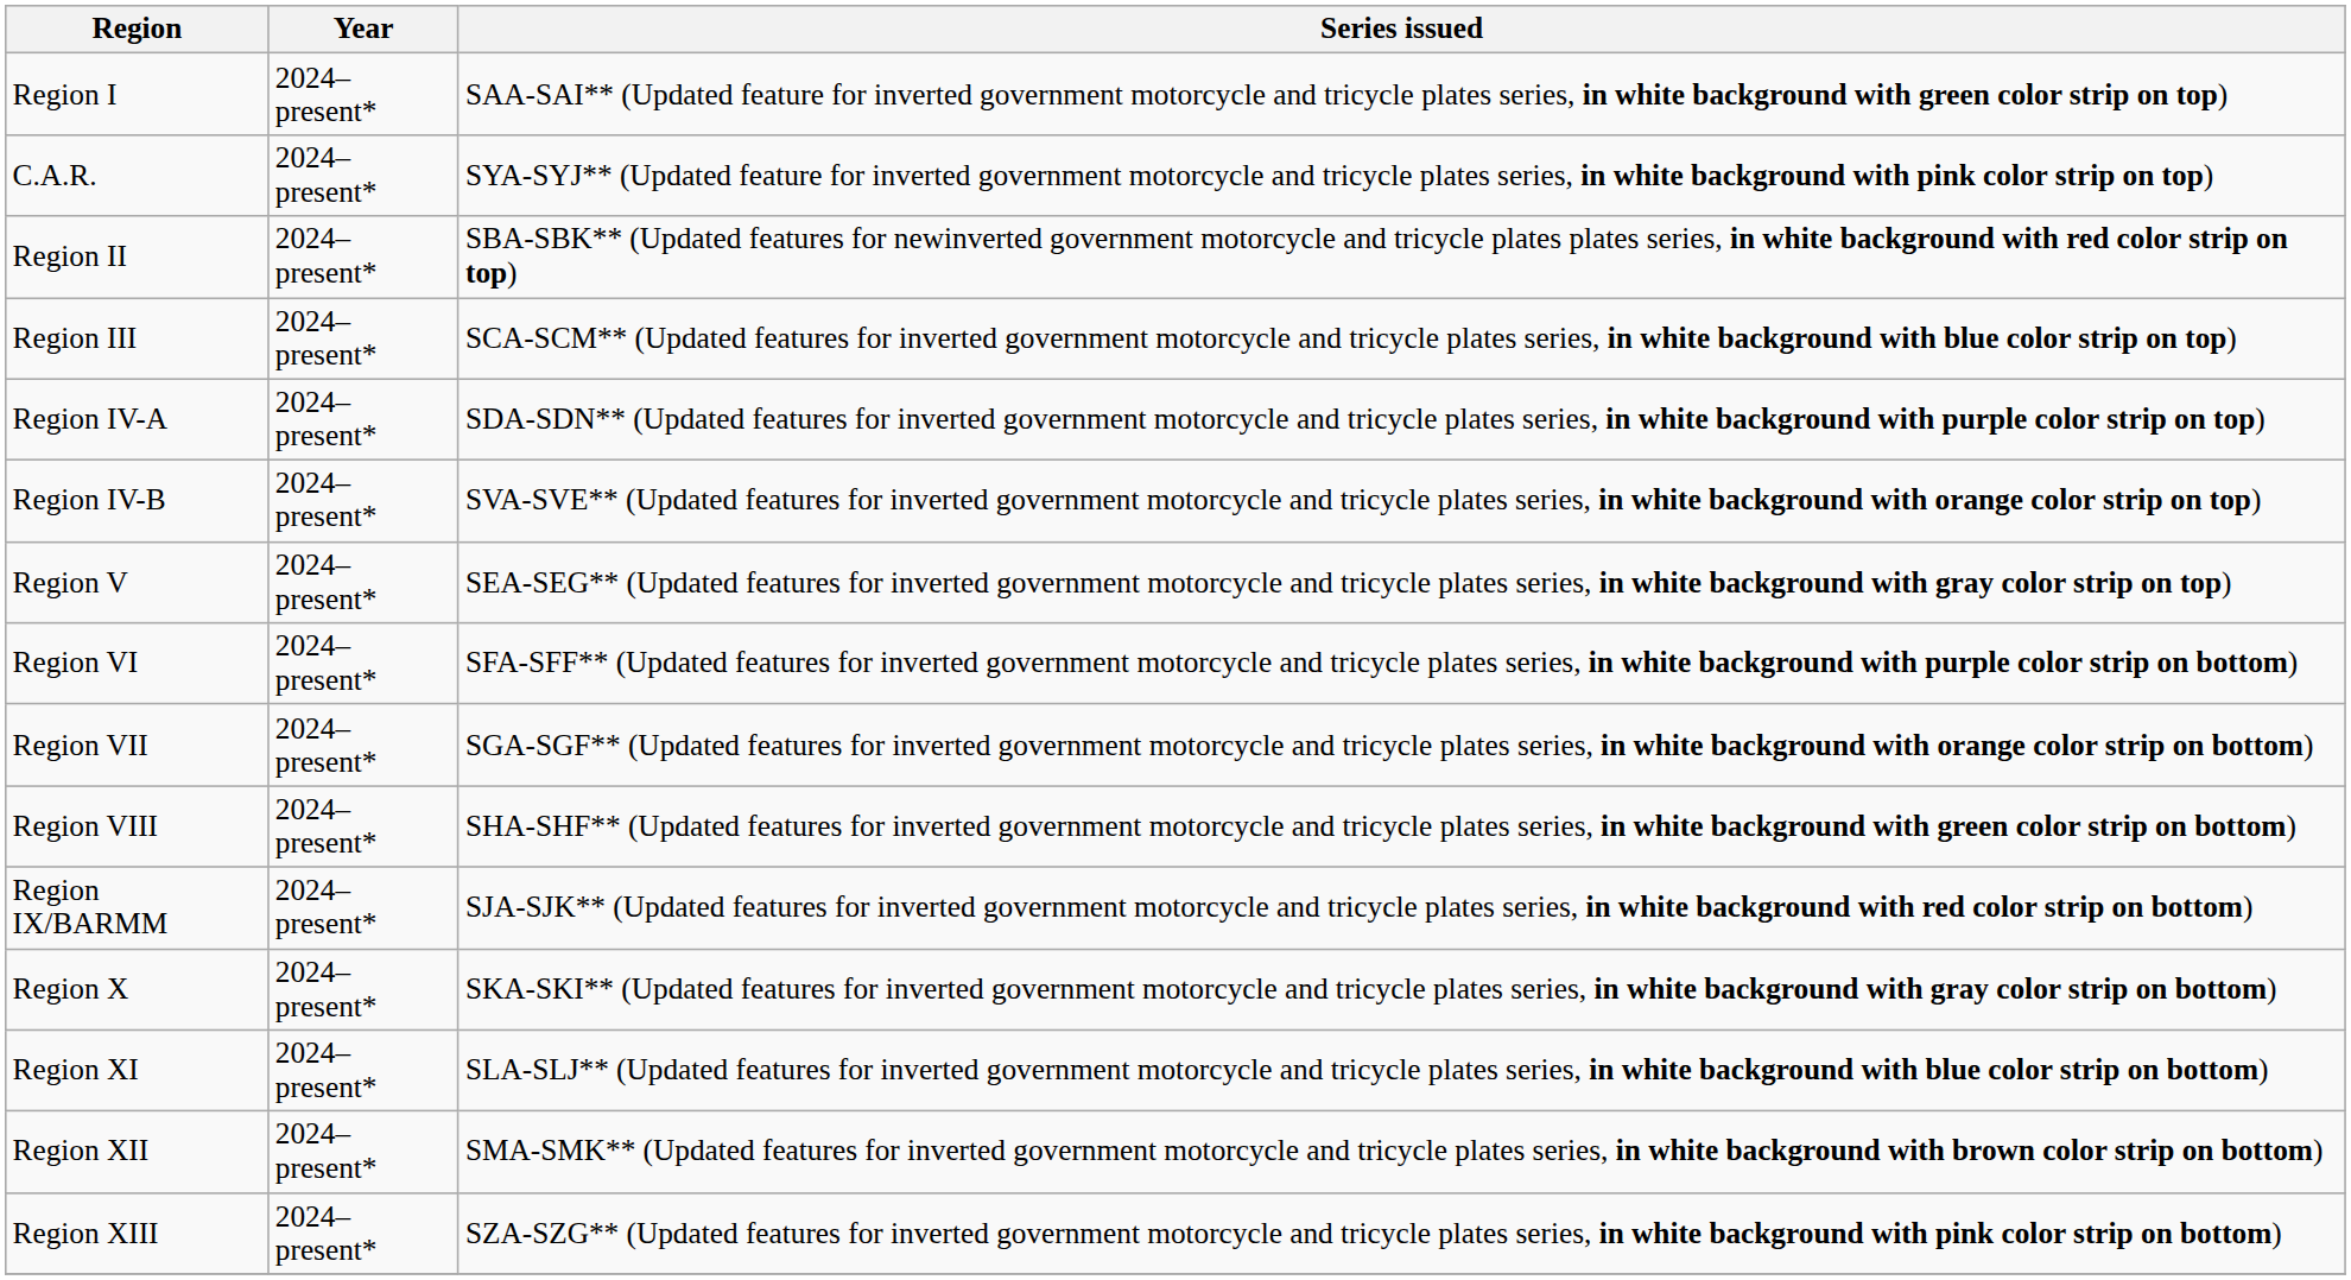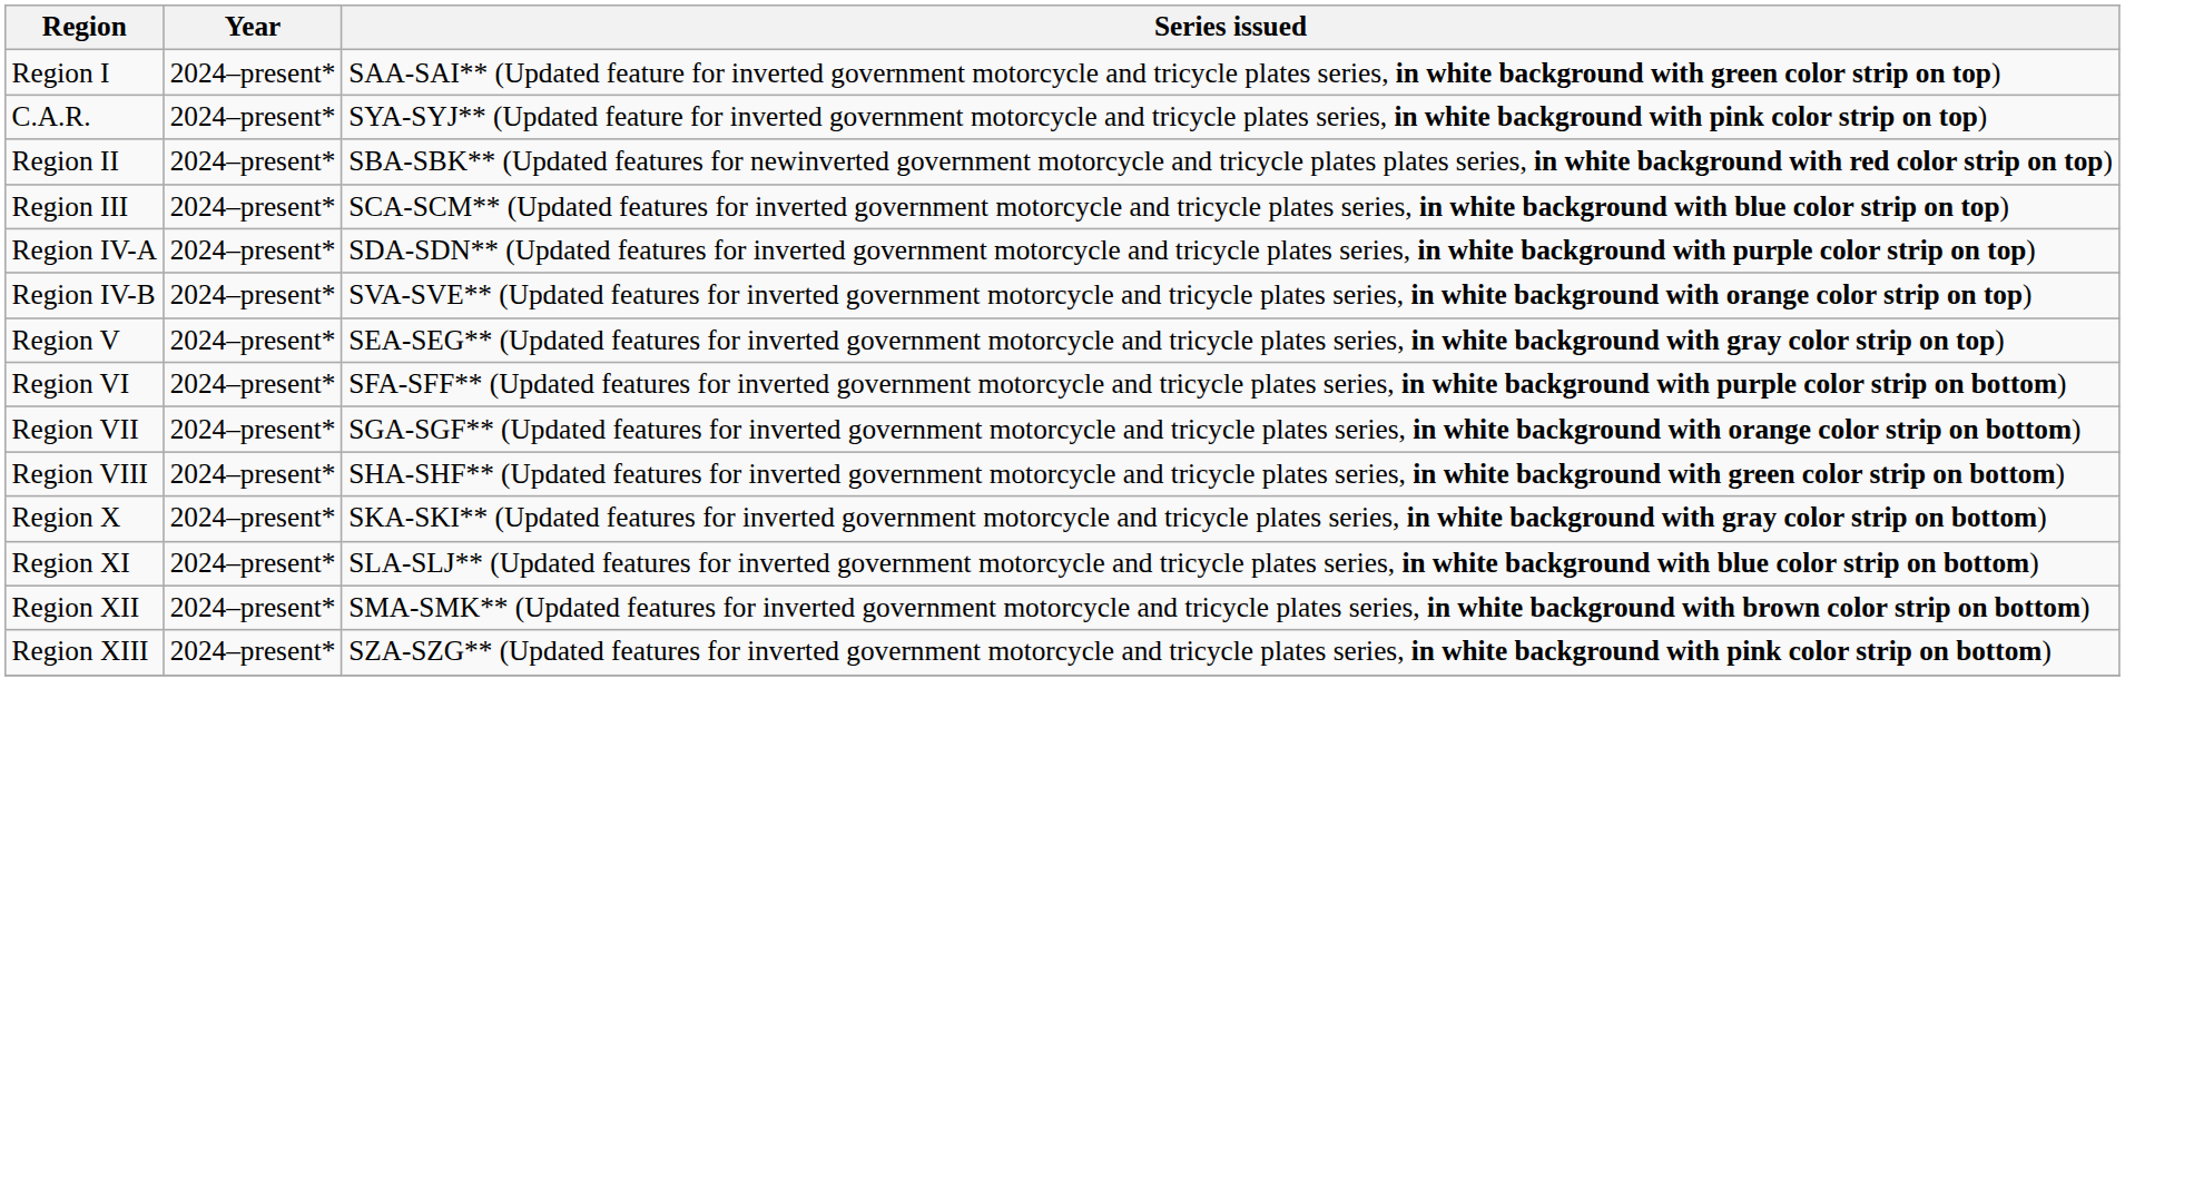 <table class="wikitable">
 <tr>
 <th>Region</th>
 <th>Year</th>
 <th>Series issued</th>
 </tr>
 <tr>
 <td>Region I</td>
 <td>2024–present*</td>
 <td>SAA-SAI** (Updated feature for inverted government motorcycle and tricycle plates series, <strong>in white background with green color strip on top</strong>)</td>
 </tr>
 <tr>
 <td>C.A.R.</td>
 <td>2024–present*</td>
 <td>SYA-SYJ** (Updated feature for inverted government motorcycle and tricycle plates series, <strong>in white background with pink color strip on top</strong>)</td>
 </tr>
 <tr>
 <td>Region II</td>
 <td>2024–present*</td>
 <td>SBA-SBK** (Updated features for newinverted government motorcycle and tricycle plates plates series, <strong>in white background with red color strip on top</strong>)</td>
 </tr>
 <tr>
 <td>Region III</td>
 <td>2024–present*</td>
 <td>SCA-SCM** (Updated features for inverted government motorcycle and tricycle plates series, <strong>in white background with blue color strip on top</strong>)</td>
 </tr>
 <tr>
 <td>Region IV-A</td>
 <td>2024–present*</td>
 <td>SDA-SDN** (Updated features for inverted government motorcycle and tricycle plates series, <strong>in white background with purple color strip on top</strong>)</td>
 </tr>
 <tr>
 <td>Region IV-B</td>
 <td>2024–present*</td>
 <td>SVA-SVE** (Updated features for inverted government motorcycle and tricycle plates series, <strong>in white background with orange color strip on top</strong>)</td>
 </tr>
 <tr>
 <td>Region V</td>
 <td>2024–present*</td>
 <td>SEA-SEG** (Updated features for inverted government motorcycle and tricycle plates series, <strong>in white background with gray color strip on top</strong>)</td>
 </tr>
 <tr>
 <td>Region VI</td>
 <td>2024–present*</td>
 <td>SFA-SFF** (Updated features for inverted government motorcycle and tricycle plates series, <strong>in white background with purple color strip on bottom</strong>)</td>
 </tr>
 <tr>
 <td>Region VII</td>
 <td>2024–present*</td>
 <td>SGA-SGF** (Updated features for inverted government motorcycle and tricycle plates series, <strong>in white background with orange color strip on bottom</strong>)</td>
 </tr>
 <tr>
 <td>Region VIII</td>
 <td>2024–present*</td>
 <td>SHA-SHF** (Updated features for inverted government motorcycle and tricycle plates series, <strong>in white background with green color strip on bottom</strong>)</td>
 </tr>
 <tr>
-<td>Region IX/BARMM</td>
-<td>2024–present*</td>
-<td>SJA-SJK** (Updated features for inverted government motorcycle and tricycle plates series, <strong>in white background with red color strip on bottom</strong>)</td>
-</tr>
-<tr>
 <td>Region X</td>
 <td>2024–present*</td>
 <td>SKA-SKI** (Updated features for inverted government motorcycle and tricycle plates series, <strong>in white background with gray color strip on bottom</strong>)</td>
 </tr>
 <tr>
 <td>Region XI</td>
 <td>2024–present*</td>
 <td>SLA-SLJ** (Updated features for inverted government motorcycle and tricycle plates series, <strong>in white background with blue color strip on bottom</strong>)</td>
 </tr>
 <tr>
 <td>Region XII</td>
 <td>2024–present*</td>
 <td>SMA-SMK** (Updated features for inverted government motorcycle and tricycle plates series, <strong>in white background with brown color strip on bottom</strong>)</td>
 </tr>
 <tr>
 <td>Region XIII</td>
 <td>2024–present*</td>
 <td>SZA-SZG** (Updated features for inverted government motorcycle and tricycle plates series, <strong>in white background with pink color strip on bottom</strong>)</td>
 </tr>
 <tr>
 </tr>
 </table>
